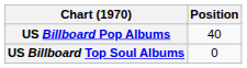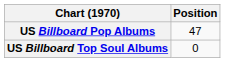 <table class="wikitable plainrowheaders" style="text-align:center">
 <tr>
 <th>Chart (1970)</th>
 <th>Position</th>
 </tr>
 <tr>
 <th scope="row">US <a href='#'><em>Billboard</em> Pop Albums</a></th>
-<td>40</td>
+<td>47</td>
 </tr>
 <tr>
 <th scope="row">US <em>Billboard</em> <a href='#'>Top Soul Albums</a></th>
 <td>0</td>
 </tr>
 </table>
